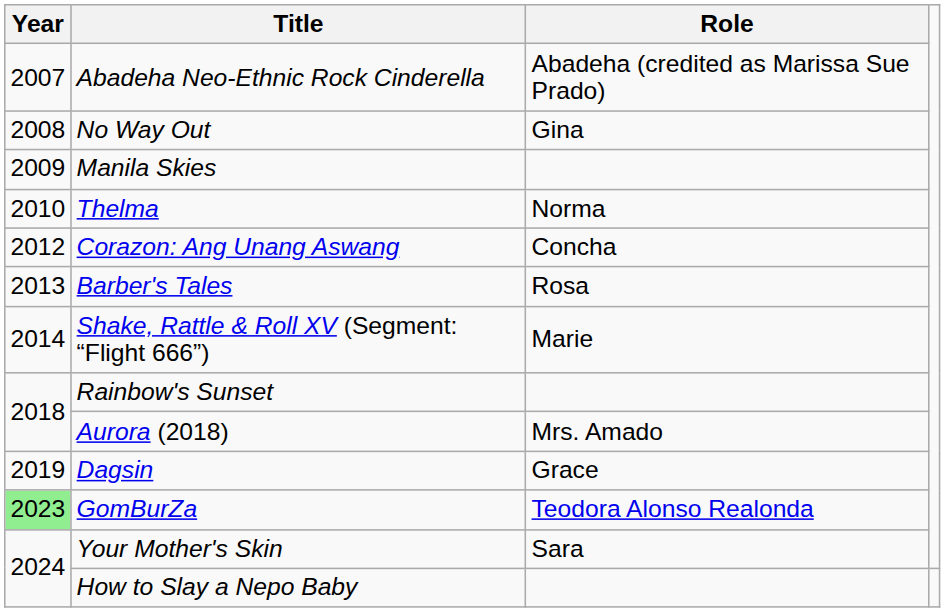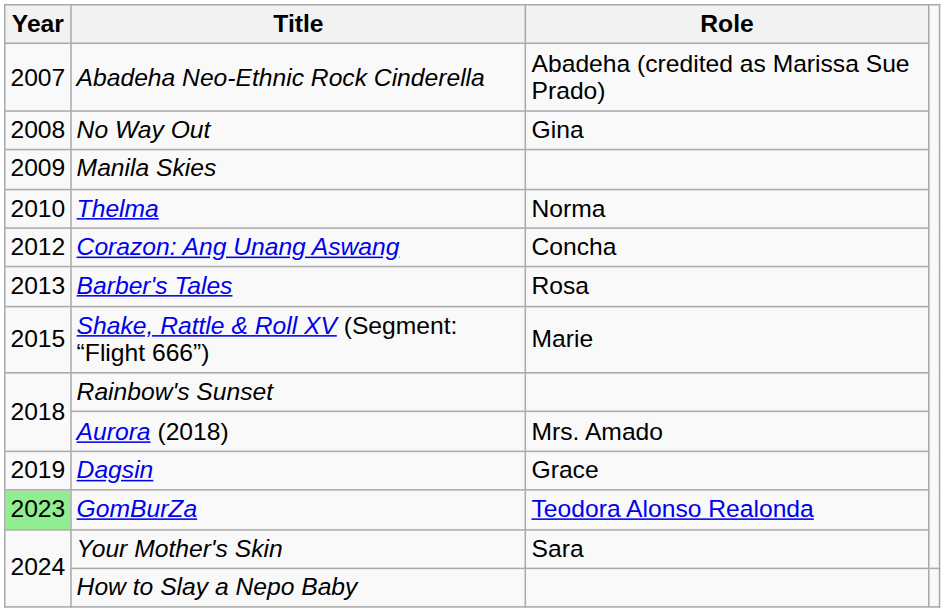 <table class="wikitable sortable">
 <tr>
 <th>Year</th>
 <th>Title</th>
 <th>Role</th>
 </tr>
 <tr>
 <td>2007</td>
 <td><em>Abadeha Neo-Ethnic Rock Cinderella</em></td>
 <td>Abadeha (credited as Marissa Sue Prado)</td>
 </tr>
 <tr>
 <td>2008</td>
 <td><em>No Way Out</em></td>
 <td>Gina</td>
 </tr>
 <tr>
 <td>2009</td>
 <td><em>Manila Skies</em></td>
 <td></td>
 </tr>
 <tr>
 <td>2010</td>
 <td><em><a href='#'>Thelma</a></em></td>
 <td>Norma</td>
 </tr>
 <tr>
 <td>2012</td>
 <td><em><a href='#'>Corazon: Ang Unang Aswang</a></em></td>
 <td>Concha</td>
 </tr>
 <tr>
 <td>2013</td>
 <td><em><a href='#'>Barber's Tales</a></em></td>
 <td>Rosa</td>
 </tr>
 <tr>
-<td>2014</td>
+<td>2015</td>
 <td><em><a href='#'>Shake, Rattle & Roll XV</a></em> (Segment: “Flight 666”)</td>
 <td>Marie</td>
 </tr>
 <tr>
 <td rowspan="2">2018</td>
 <td><em>Rainbow's Sunset</em></td>
 <td></td>
 </tr>
 <tr>
 <td><em><a href='#'>Aurora</a></em> (2018)</td>
 <td>Mrs. Amado</td>
 </tr>
 <tr>
 <td>2019</td>
 <td><em><a href='#'>Dagsin</a></em></td>
 <td>Grace</td>
 </tr>
 <tr>
 <td style="background: lightgreen;">2023</td>
 <td><em><a href='#'>GomBurZa</a></em></td>
 <td><a href='#'>Teodora Alonso Realonda</a></td>
 </tr>
 <tr>
 <td rowspan="2">2024</td>
 <td><em>Your Mother's Skin</em></td>
 <td>Sara</td>
 </tr>
 <tr>
 <td><em>How to Slay a Nepo Baby</em> </td>
 <td></td>
 <td></td>
 </tr>
 </table>
